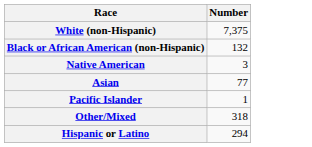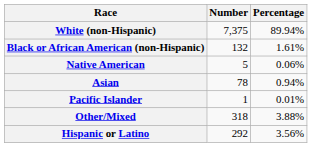 <table class="wikitable" style="text-align:right">
 <tr>
 <th scope="col">Race</th>
 <th scope="col">Number</th>
+<th scope="col">Percentage</th>
 </tr>
 <tr>
 <th scope="row"><a href='#'>White</a> (non-Hispanic)</th>
 <td>7,375</td>
+<td>89.94%</td>
 </tr>
 <tr>
 <th scope="row"><a href='#'>Black or African American</a> (non-Hispanic)</th>
 <td>132</td>
+<td>1.61%</td>
 </tr>
 <tr>
 <th scope="row"><a href='#'>Native American</a></th>
-<td>3</td>
+<td>5</td>
+<td>0.06%</td>
 </tr>
 <tr>
 <th scope="row"><a href='#'>Asian</a></th>
-<td>77</td>
+<td>78</td>
+<td>0.94%</td>
 </tr>
 <tr>
 <th scope="row"><a href='#'>Pacific Islander</a></th>
 <td>1</td>
+<td>0.01%</td>
 </tr>
 <tr>
 <th scope="row"><a href='#'>Other/Mixed</a></th>
 <td>318</td>
+<td>3.88%</td>
 </tr>
 <tr>
 <th scope="row"><a href='#'>Hispanic</a> or <a href='#'>Latino</a></th>
-<td>294</td>
+<td>292</td>
+<td>3.56%</td>
 </tr>
 </table>
